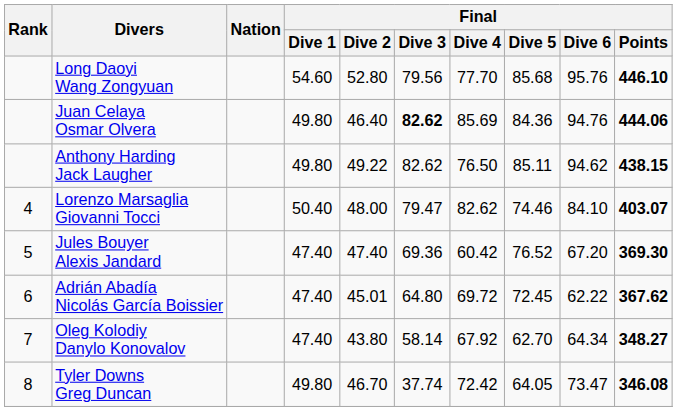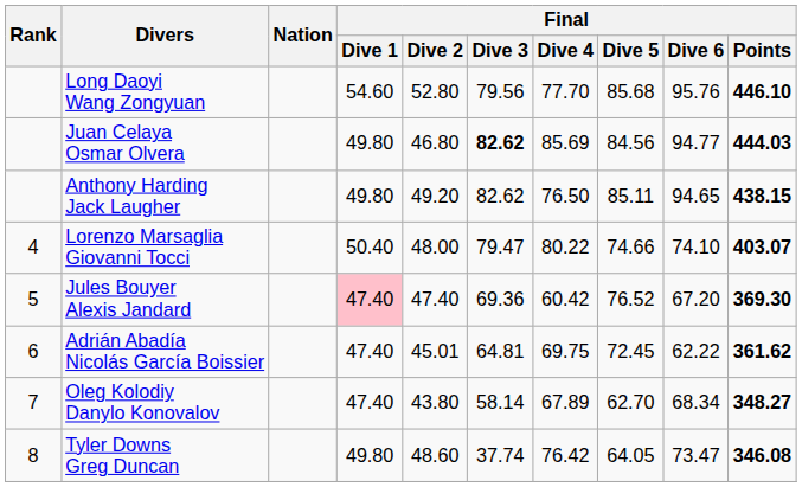 <table class="wikitable sortable" style="text-align:center">
 <tr>
 <th rowspan=2 data-sort-type=number>Rank</th>
 <th rowspan=2>Divers</th>
 <th rowspan=2>Nation</th>
 <th colspan=7>Final</th>
 </tr>
 <tr>
 <th>Dive 1</th>
 <th>Dive 2</th>
 <th>Dive 3</th>
 <th>Dive 4</th>
 <th>Dive 5</th>
 <th>Dive 6</th>
 <th>Points</th>
 </tr>
 <tr>
 <td></td>
 <td align=left><a href='#'>Long Daoyi</a><br><a href='#'>Wang Zongyuan</a></td>
 <td align=left></td>
 <td>54.60</td>
 <td>52.80</td>
 <td>79.56</td>
 <td>77.70</td>
 <td>85.68</td>
 <td>95.76</td>
 <td><strong>446.10</strong></td>
 </tr>
 <tr>
 <td></td>
 <td align=left><a href='#'>Juan Celaya</a><br><a href='#'>Osmar Olvera</a></td>
 <td align=left></td>
 <td>49.80</td>
-<td>46.40</td>
+<td>46.80</td>
 <td><strong>82.62</strong></td>
 <td>85.69</td>
-<td>84.36</td>
-<td>94.76</td>
-<td><strong>444.06</strong></td>
+<td>84.56</td>
+<td>94.77</td>
+<td><strong>444.03</strong></td>
 </tr>
 <tr>
 <td></td>
 <td align=left><a href='#'>Anthony Harding</a><br><a href='#'>Jack Laugher</a></td>
 <td align=left></td>
 <td>49.80</td>
-<td>49.22</td>
+<td>49.20</td>
 <td>82.62</td>
 <td>76.50</td>
 <td>85.11</td>
-<td>94.62</td>
+<td>94.65</td>
 <td><strong>438.15</strong></td>
 </tr>
 <tr>
 <td>4</td>
 <td align=left><a href='#'>Lorenzo Marsaglia</a><br><a href='#'>Giovanni Tocci</a></td>
 <td align=left></td>
 <td>50.40</td>
 <td>48.00</td>
 <td>79.47</td>
-<td>82.62</td>
-<td>74.46</td>
-<td>84.10</td>
+<td>80.22</td>
+<td>74.66</td>
+<td>74.10</td>
 <td><strong>403.07</strong></td>
 </tr>
 <tr>
 <td>5</td>
 <td align=left><a href='#'>Jules Bouyer</a><br><a href='#'>Alexis Jandard</a></td>
 <td align=left></td>
-<td>47.40</td>
+<td style="background: pink;">47.40</td>
 <td>47.40</td>
 <td>69.36</td>
 <td>60.42</td>
 <td>76.52</td>
 <td>67.20</td>
 <td><strong>369.30</strong></td>
 </tr>
 <tr>
 <td>6</td>
 <td align=left><a href='#'>Adrián Abadía</a><br><a href='#'>Nicolás García Boissier</a></td>
 <td align=left></td>
 <td>47.40</td>
 <td>45.01</td>
-<td>64.80</td>
-<td>69.72</td>
+<td>64.81</td>
+<td>69.75</td>
 <td>72.45</td>
 <td>62.22</td>
-<td><strong>367.62</strong></td>
+<td><strong>361.62</strong></td>
 </tr>
 <tr>
 <td>7</td>
 <td align=left><a href='#'>Oleg Kolodiy</a><br><a href='#'>Danylo Konovalov</a></td>
 <td align=left></td>
 <td>47.40</td>
 <td>43.80</td>
 <td>58.14</td>
-<td>67.92</td>
+<td>67.89</td>
 <td>62.70</td>
-<td>64.34</td>
+<td>68.34</td>
 <td><strong>348.27</strong></td>
 </tr>
 <tr>
 <td>8</td>
 <td align=left><a href='#'>Tyler Downs</a><br><a href='#'>Greg Duncan</a></td>
 <td align=left></td>
 <td>49.80</td>
-<td>46.70</td>
+<td>48.60</td>
 <td>37.74</td>
-<td>72.42</td>
+<td>76.42</td>
 <td>64.05</td>
 <td>73.47</td>
 <td><strong>346.08</strong></td>
 </tr>
 <tr>
 </tr>
 </table>
